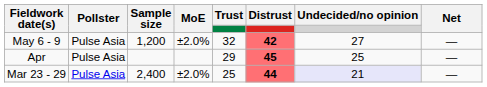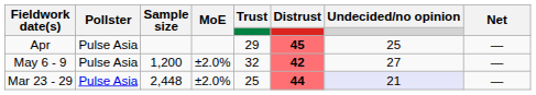 <table class="wikitable sortable" style="text-align:center;font-size:90%;line-height:14px;">
 <tr>
 <th rowspan="2">Fieldwork<br>date(s)</th>
 <th rowspan="2">Pollster</th>
 <th rowspan="2" data-sort-type="number">Sample<br>size</th>
 <th rowspan="2" data-sort-type="number"><abbr>MoE</abbr></th>
 <th class="unsortable">Trust</th>
 <th class="unsortable">Distrust</th>
 <th class="unsortable">Undecided/no opinion</th>
 <th rowspan="2" class="unsortable" style="width:70px;">Net</th>
 </tr>
 <tr>
 <th class="unsortable" style="background:#008142;"></th>
 <th class="unsortable" style="background:#DC241F;"></th>
 <th class="unsortable" style="background:lightgray;"></th>
 </tr>
 <tr>
+<td data-sort-value="2025-04-1">Apr</td>
+<td>Pulse Asia</td>
+<td></td>
+<td></td>
+<td>29</td>
+<td style="background:#FF7074;"><strong>45</strong></td>
+<td>25</td>
+<td>—</td>
+</tr>
+<tr>
 <td data-sort-value="2023-05-6">May 6 - 9</td>
 <td>Pulse Asia</td>
 <td>1,200</td>
 <td>±2.0%</td>
 <td>32</td>
 <td style="background:#FF7074;"><strong>42</strong></td>
 <td>27</td>
 <td>—</td>
 </tr>
 <tr>
-<td data-sort-value="2025-04-1">Apr</td>
-<td>Pulse Asia</td>
-<td></td>
-<td></td>
-<td>29</td>
-<td style="background:#FF7074;"><strong>45</strong></td>
-<td>25</td>
-<td>—</td>
-</tr>
-<tr>
 <td data-sort-value="2025-03-23">Mar 23 - 29</td>
 <td><a href='#'>Pulse Asia</a></td>
-<td>2,400</td>
+<td>2,448</td>
 <td>±2.0%</td>
 <td>25</td>
 <td style="background:#FF7074;"><strong>44</strong></td>
 <td style="background: lavender;">21</td>
 <td>—</td>
 </tr>
 </table>
